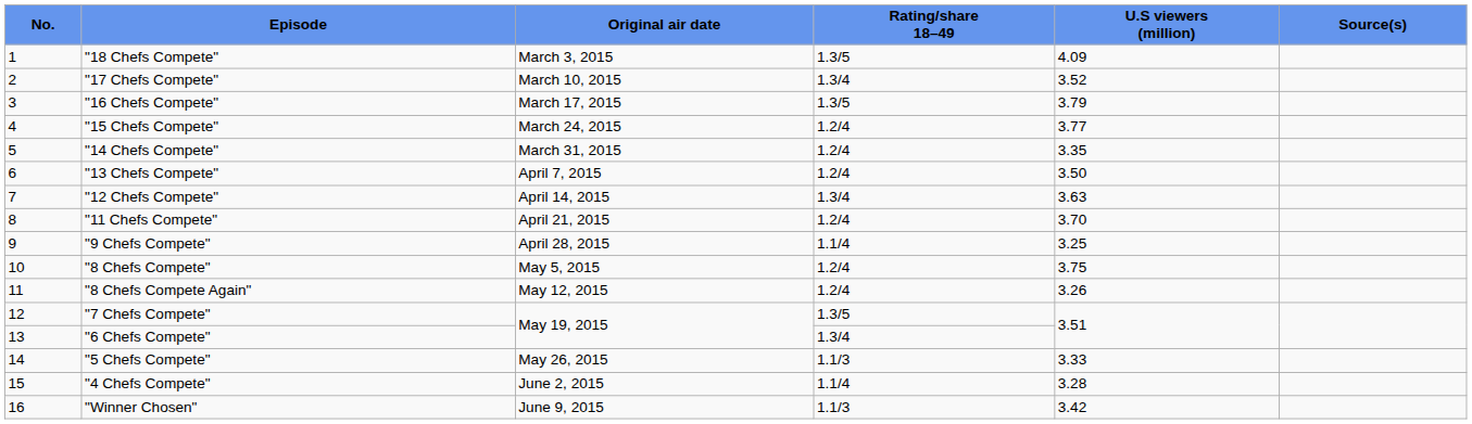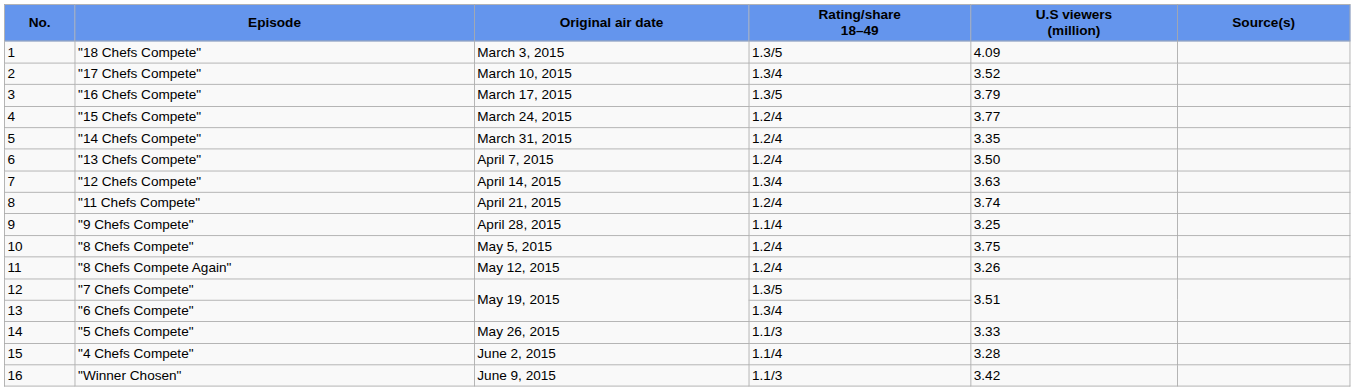 <table class="wikitable sortable plainrowheaqders" style="margin:0; width:100%; style="text-align:center">
 <tr>
 <th scope="col" style="background:cornflowerblue; color:black;">No.</th>
 <th scope="col" style="background:cornflowerblue; color:black;">Episode</th>
 <th scope="col" style="background:cornflowerblue; color:black;">Original air date</th>
 <th scope="col" style="background:cornflowerblue; color:black;">Rating/share<br>18–49</th>
 <th scope="col" style="background:cornflowerblue; color:black;">U.S viewers<br>(million)</th>
 <th scope="col" style="background:cornflowerblue; color:black;" class="unsortable">Source(s)</th>
 </tr>
 <tr>
 <td scope="row">1</td>
 <td>"18 Chefs Compete"</td>
 <td>March 3, 2015</td>
 <td>1.3/5</td>
 <td>4.09</td>
 <td></td>
 </tr>
 <tr>
 <td>2</td>
 <td>"17 Chefs Compete"</td>
 <td>March 10, 2015</td>
 <td>1.3/4</td>
 <td>3.52</td>
 <td></td>
 </tr>
 <tr>
 <td>3</td>
 <td>"16 Chefs Compete"</td>
 <td>March 17, 2015</td>
 <td>1.3/5</td>
 <td>3.79</td>
 <td></td>
 </tr>
 <tr>
 <td>4</td>
 <td>"15 Chefs Compete"</td>
 <td>March 24, 2015</td>
 <td>1.2/4</td>
 <td>3.77</td>
 <td></td>
 </tr>
 <tr>
 <td>5</td>
 <td>"14 Chefs Compete"</td>
 <td>March 31, 2015</td>
 <td>1.2/4</td>
 <td>3.35</td>
 <td></td>
 </tr>
 <tr>
 <td>6</td>
 <td>"13 Chefs Compete"</td>
 <td>April 7, 2015</td>
 <td>1.2/4</td>
 <td>3.50</td>
 <td></td>
 </tr>
 <tr>
 <td>7</td>
 <td>"12 Chefs Compete"</td>
 <td>April 14, 2015</td>
 <td>1.3/4</td>
 <td>3.63</td>
 <td></td>
 </tr>
 <tr>
 <td>8</td>
 <td>"11 Chefs Compete"</td>
 <td>April 21, 2015</td>
 <td>1.2/4</td>
-<td>3.70</td>
+<td>3.74</td>
 <td></td>
 </tr>
 <tr>
 <td>9</td>
 <td>"9 Chefs Compete"</td>
 <td>April 28, 2015</td>
 <td>1.1/4</td>
 <td>3.25</td>
 <td></td>
 </tr>
 <tr>
 <td>10</td>
 <td>"8 Chefs Compete"</td>
 <td>May 5, 2015</td>
 <td>1.2/4</td>
 <td>3.75</td>
 <td></td>
 </tr>
 <tr>
 <td>11</td>
 <td>"8 Chefs Compete Again"</td>
 <td>May 12, 2015</td>
 <td>1.2/4</td>
 <td>3.26</td>
 <td></td>
 </tr>
 <tr>
 <td>12</td>
 <td>"7 Chefs Compete"</td>
 <td rowspan=2>May 19, 2015</td>
 <td>1.3/5</td>
 <td rowspan=2>3.51</td>
 <td rowspan=2></td>
 </tr>
 <tr>
 <td>13</td>
 <td>"6 Chefs Compete"</td>
 <td>1.3/4</td>
 </tr>
 <tr>
 <td>14</td>
 <td>"5 Chefs Compete"</td>
 <td>May 26, 2015</td>
 <td>1.1/3</td>
 <td>3.33</td>
 <td></td>
 </tr>
 <tr>
 <td>15</td>
 <td>"4 Chefs Compete"</td>
 <td>June 2, 2015</td>
 <td>1.1/4</td>
 <td>3.28</td>
 <td></td>
 </tr>
 <tr>
 <td>16</td>
 <td>"Winner Chosen"</td>
 <td>June 9, 2015</td>
 <td>1.1/3</td>
 <td>3.42</td>
 <td></td>
 </tr>
 </table>
